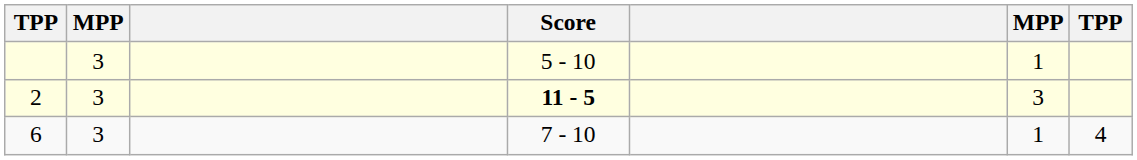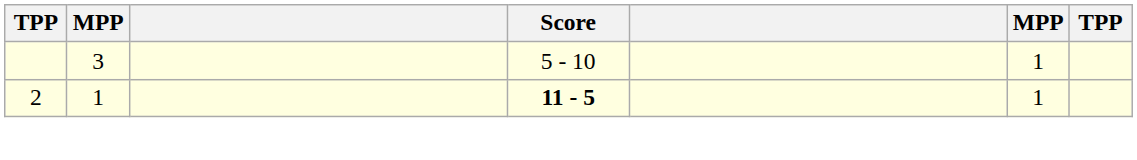 <table class="wikitable" style="text-align: center;" |>
 <tr>
 <th width="35">TPP</th>
 <th width="35">MPP</th>
 <th width="250"></th>
 <th width="75">Score</th>
 <th width="250"></th>
 <th width="35">MPP</th>
 <th width="35">TPP</th>
 </tr>
 <tr bgcolor=lightyellow>
 <td></td>
 <td>3</td>
 <td style="text-align:left;"></td>
 <td>5 - 10</td>
 <td style="text-align:left;"><strong></strong></td>
 <td>1</td>
 <td></td>
 </tr>
 <tr bgcolor=lightyellow>
 <td>2</td>
-<td>3</td>
+<td>1</td>
 <td style="text-align:left;"><strong></strong></td>
 <td><strong>11 - 5</strong></td>
 <td style="text-align:left;"></td>
-<td>3</td>
+<td>1</td>
 <td></td>
 </tr>
-<tr>
-<td>6</td>
-<td>3</td>
-<td style="text-align:left;"></td>
-<td>7 - 10</td>
-<td style="text-align:left;"><strong></strong></td>
-<td>1</td>
-<td>4</td>
-</tr>
 </table>
